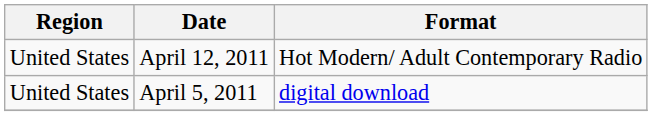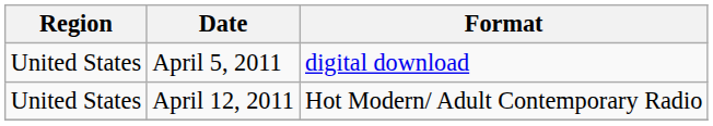 <table class=wikitable>
 <tr>
 <th>Region</th>
 <th>Date</th>
 <th>Format</th>
 </tr>
 <tr>
 <td>United States</td>
+<td>April 5, 2011</td>
+<td><a href='#'>digital download</a></td>
+</tr>
+<tr>
+<td>United States</td>
 <td>April 12, 2011</td>
 <td>Hot Modern/ Adult Contemporary Radio</td>
 </tr>
 <tr>
-<td>United States</td>
-<td>April 5, 2011</td>
-<td><a href='#'>digital download</a></td>
-</tr>
-<tr>
 </tr>
 </table>
